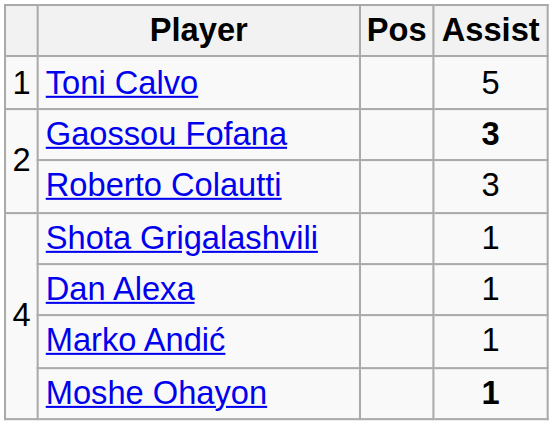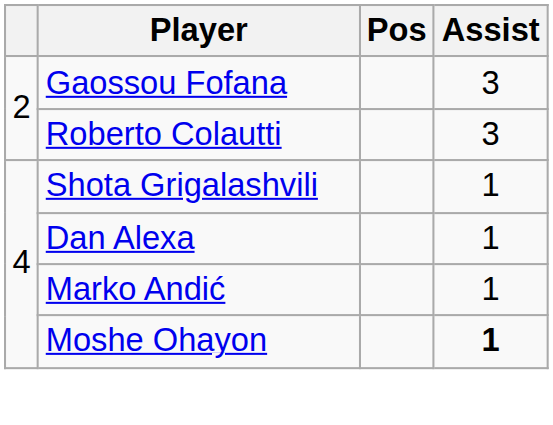 <table class="wikitable">
 <tr>
 <th></th>
 <th style="width:150px;">Player</th>
 <th>Pos</th>
 <th>Assist</th>
 </tr>
 <tr>
-<td align=center>1</td>
-<td> <a href='#'>Toni Calvo</a></td>
-<td align=center></td>
-<td align=center>5</td>
-</tr>
-<tr>
 <td style="text-align:center;" rowspan="2">2</td>
 <td> <a href='#'>Gaossou Fofana</a></td>
 <td align=center></td>
-<td align=center><strong>3</strong></td>
+<td align=center>3</td>
 </tr>
 <tr>
 <td> <a href='#'>Roberto Colautti</a></td>
 <td align=center></td>
 <td align=center>3</td>
 </tr>
 <tr>
 <td style="text-align:center;" rowspan="4">4</td>
 <td> <a href='#'>Shota Grigalashvili</a></td>
 <td align=center></td>
 <td align=center>1</td>
 </tr>
 <tr>
 <td> <a href='#'>Dan Alexa</a></td>
 <td align=center></td>
 <td align=center>1</td>
 </tr>
 <tr>
 <td> <a href='#'>Marko Andić</a></td>
 <td align=center></td>
 <td align=center>1</td>
 </tr>
 <tr>
 <td> <a href='#'>Moshe Ohayon</a></td>
 <td align=center></td>
 <td align=center><strong>1</strong></td>
 </tr>
 </table>
